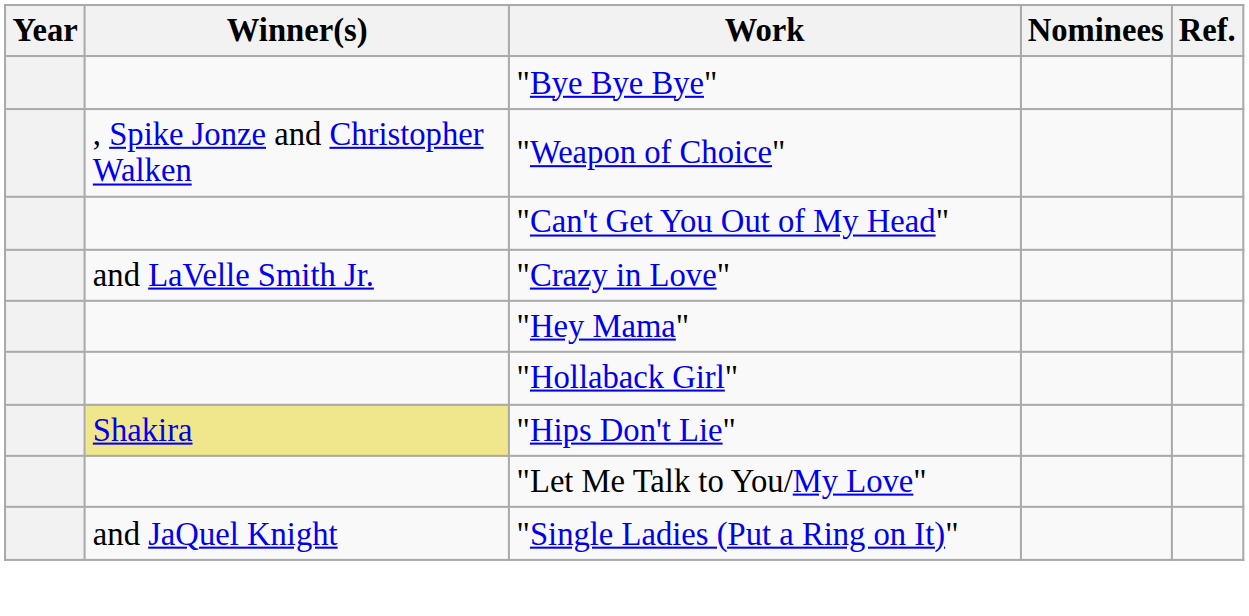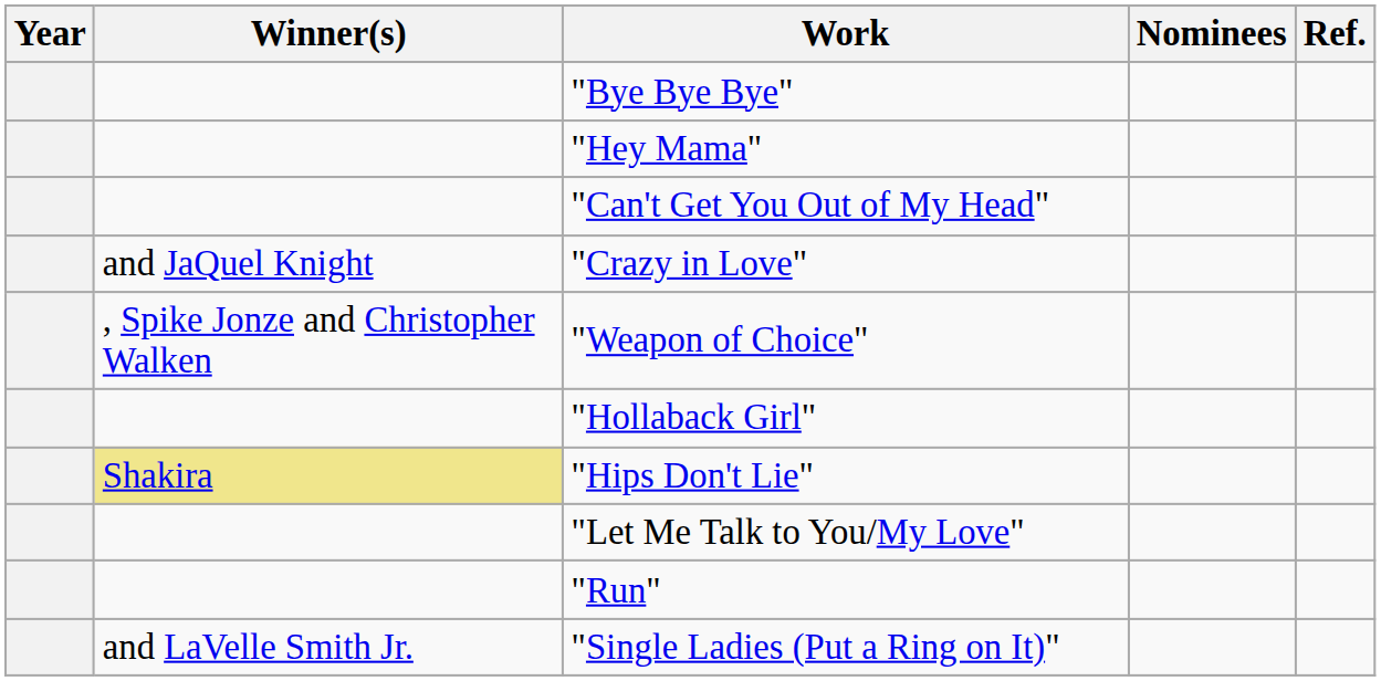 <table class="wikitable sortable">
 <tr>
 <th scope="col" style="width:5px;">Year</th>
 <th scope="col" style="width:220px;">Winner(s)</th>
 <th scope="col" style="width:270px;">Work</th>
 <th scope="col" class="unsortable">Nominees</th>
 <th scope="col" class="unsortable">Ref.</th>
 </tr>
 <tr>
 <th scope="row"></th>
 <td></td>
 <td>"<a href='#'>Bye Bye Bye</a>" </td>
 <td></td>
 <td align="center"></td>
 </tr>
 <tr>
 <th scope="row"></th>
-<td>, <a href='#'>Spike Jonze</a> and <a href='#'>Christopher Walken</a></td>
-<td>"<a href='#'>Weapon of Choice</a>" </td>
+<td></td>
+<td>"<a href='#'>Hey Mama</a>" </td>
 <td></td>
 <td align="center"></td>
 </tr>
 <tr>
 <th scope="row"></th>
 <td></td>
 <td>"<a href='#'>Can't Get You Out of My Head</a>" </td>
 <td></td>
 <td align="center"></td>
 </tr>
 <tr>
 <th scope="row"></th>
-<td> and <a href='#'>LaVelle Smith Jr.</a></td>
+<td> and <a href='#'>JaQuel Knight</a></td>
 <td>"<a href='#'>Crazy in Love</a>" </td>
 <td></td>
 <td align="center"></td>
 </tr>
 <tr>
 <th scope="row"></th>
-<td></td>
-<td>"<a href='#'>Hey Mama</a>" </td>
+<td>, <a href='#'>Spike Jonze</a> and <a href='#'>Christopher Walken</a></td>
+<td>"<a href='#'>Weapon of Choice</a>" </td>
 <td></td>
 <td align="center"></td>
 </tr>
 <tr>
 <th scope="row"></th>
 <td></td>
 <td>"<a href='#'>Hollaback Girl</a>" </td>
 <td></td>
 <td align="center"></td>
 </tr>
 <tr>
 <th scope="row"></th>
 <td style="background: khaki;"><a href='#'>Shakira</a></td>
 <td>"<a href='#'>Hips Don't Lie</a>" </td>
 <td></td>
 <td align="center"></td>
 </tr>
 <tr>
 <th scope="row"></th>
 <td></td>
 <td>"Let Me Talk to You/<a href='#'>My Love</a>" </td>
 <td></td>
 <td align="center"></td>
 </tr>
 <tr>
 <th scope="row"></th>
-<td> and <a href='#'>JaQuel Knight</a></td>
+<td></td>
+<td>"<a href='#'>Run</a>" </td>
+<td></td>
+<td align="center"></td>
+</tr>
+<tr>
+<th scope="row"></th>
+<td> and <a href='#'>LaVelle Smith Jr.</a></td>
 <td>"<a href='#'>Single Ladies (Put a Ring on It)</a>" </td>
 <td></td>
 <td align="center"></td>
 </tr>
 </table>
